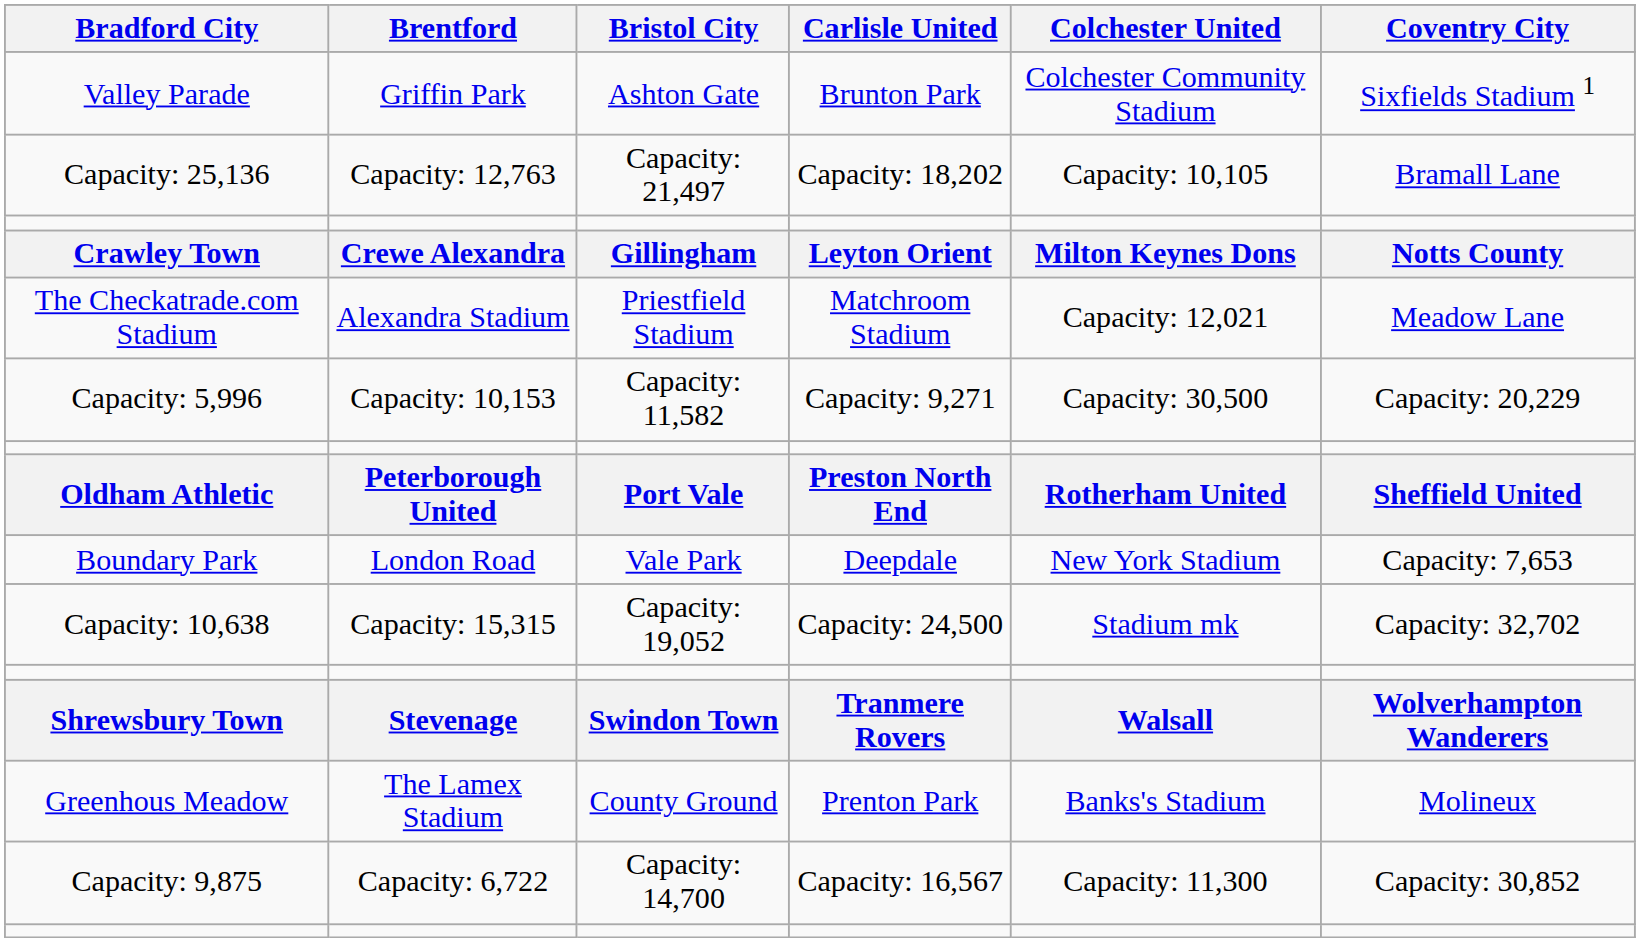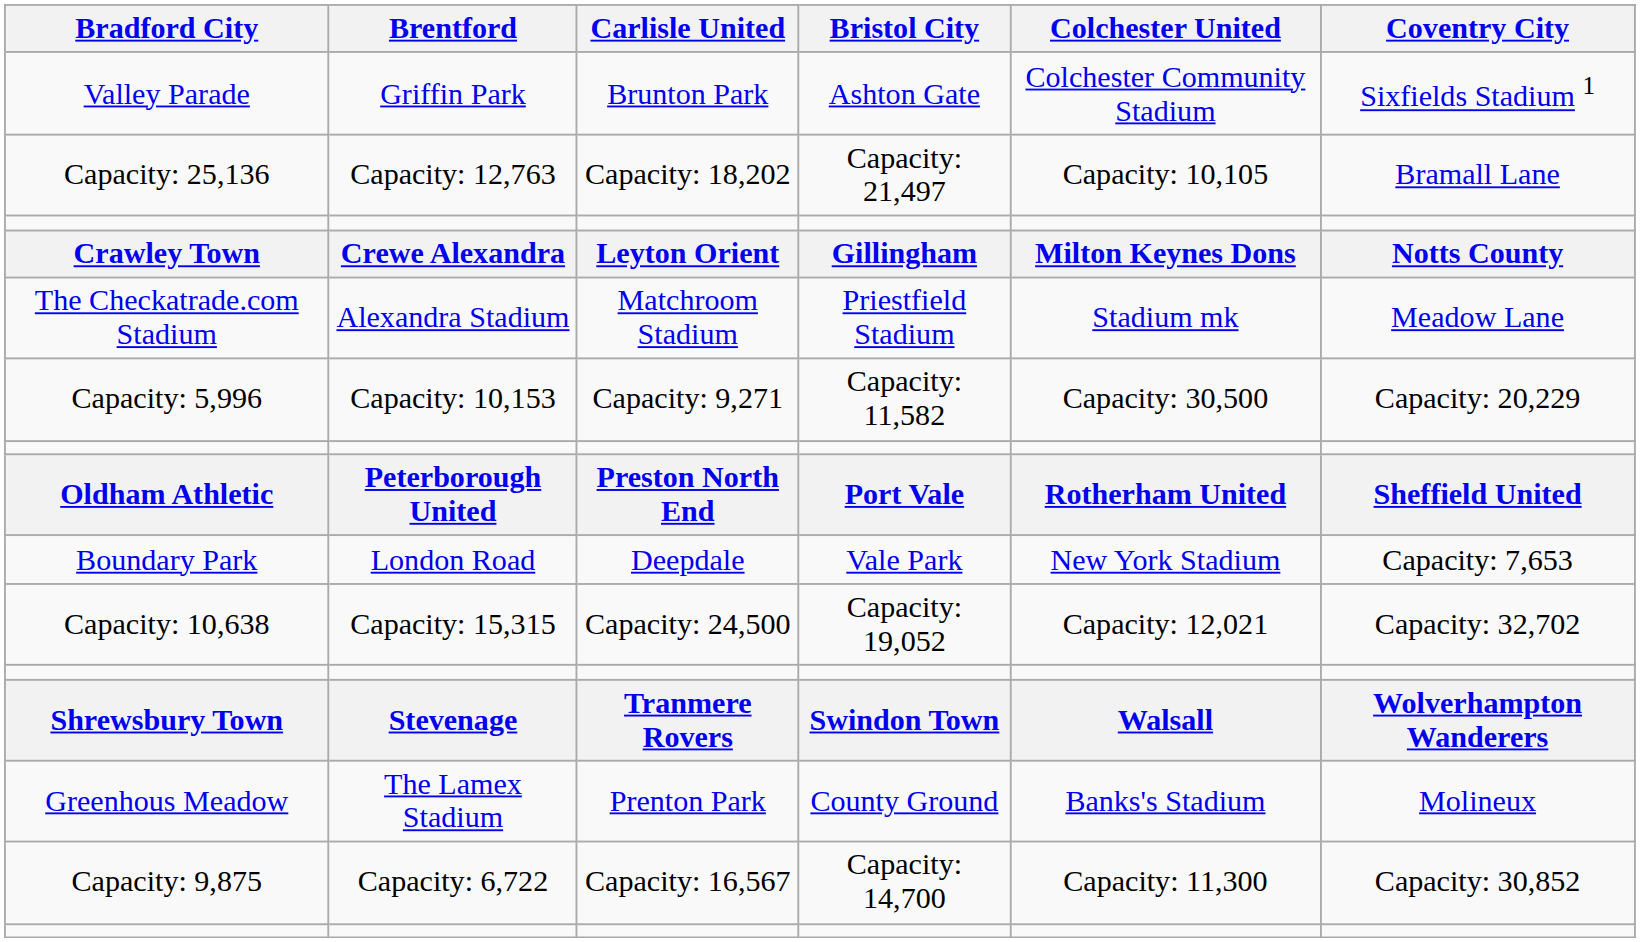 <table class="wikitable" style="text-align:center">
 <tr>
 <th><a href='#'>Bradford City</a></th>
 <th><a href='#'>Brentford</a></th>
+<th><a href='#'>Carlisle United</a></th>
 <th><a href='#'>Bristol City</a></th>
-<th><a href='#'>Carlisle United</a></th>
 <th><a href='#'>Colchester United</a></th>
 <th><a href='#'>Coventry City</a></th>
 </tr>
 <tr>
 <td><a href='#'>Valley Parade</a></td>
 <td><a href='#'>Griffin Park</a></td>
+<td><a href='#'>Brunton Park</a></td>
 <td><a href='#'>Ashton Gate</a></td>
-<td><a href='#'>Brunton Park</a></td>
 <td><a href='#'>Colchester Community Stadium</a></td>
 <td><a href='#'>Sixfields Stadium</a> <sup>1</sup></td>
 </tr>
 <tr>
 <td>Capacity: 25,136</td>
 <td>Capacity: 12,763</td>
+<td>Capacity: 18,202</td>
 <td>Capacity: 21,497</td>
-<td>Capacity: 18,202</td>
 <td>Capacity: 10,105</td>
 <td><a href='#'>Bramall Lane</a></td>
 </tr>
 <tr>
 <td></td>
 <td></td>
 <td></td>
 <td></td>
 <td></td>
 <td></td>
 </tr>
 <tr>
 <th><a href='#'>Crawley Town</a></th>
 <th><a href='#'>Crewe Alexandra</a></th>
+<th><a href='#'>Leyton Orient</a></th>
 <th><a href='#'>Gillingham</a></th>
-<th><a href='#'>Leyton Orient</a></th>
 <th><a href='#'>Milton Keynes Dons</a></th>
 <th><a href='#'>Notts County</a></th>
 </tr>
 <tr>
 <td><a href='#'>The Checkatrade.com Stadium</a></td>
 <td><a href='#'>Alexandra Stadium</a></td>
+<td><a href='#'>Matchroom Stadium</a></td>
 <td><a href='#'>Priestfield Stadium</a></td>
-<td><a href='#'>Matchroom Stadium</a></td>
-<td>Capacity: 12,021</td>
+<td><a href='#'>Stadium mk</a></td>
 <td><a href='#'>Meadow Lane</a></td>
 </tr>
 <tr>
 <td>Capacity: 5,996</td>
 <td>Capacity: 10,153</td>
+<td>Capacity: 9,271</td>
 <td>Capacity: 11,582</td>
-<td>Capacity: 9,271</td>
 <td>Capacity: 30,500</td>
 <td>Capacity: 20,229</td>
 </tr>
 <tr>
 <td></td>
 <td></td>
 <td></td>
 <td></td>
 <td></td>
 <td></td>
 </tr>
 <tr>
 <th><a href='#'>Oldham Athletic</a></th>
 <th><a href='#'>Peterborough United</a></th>
+<th><a href='#'>Preston North End</a></th>
 <th><a href='#'>Port Vale</a></th>
-<th><a href='#'>Preston North End</a></th>
 <th><a href='#'>Rotherham United</a></th>
 <th><a href='#'>Sheffield United</a></th>
 </tr>
 <tr>
 <td><a href='#'>Boundary Park</a></td>
 <td><a href='#'>London Road</a></td>
+<td><a href='#'>Deepdale</a></td>
 <td><a href='#'>Vale Park</a></td>
-<td><a href='#'>Deepdale</a></td>
 <td><a href='#'>New York Stadium</a></td>
 <td>Capacity: 7,653</td>
 </tr>
 <tr>
 <td>Capacity: 10,638</td>
 <td>Capacity: 15,315</td>
+<td>Capacity: 24,500</td>
 <td>Capacity: 19,052</td>
-<td>Capacity: 24,500</td>
-<td><a href='#'>Stadium mk</a></td>
+<td>Capacity: 12,021</td>
 <td>Capacity: 32,702</td>
 </tr>
 <tr>
 <td></td>
 <td></td>
 <td></td>
 <td></td>
 <td></td>
 <td></td>
 </tr>
 <tr>
 <th><a href='#'>Shrewsbury Town</a></th>
 <th><a href='#'>Stevenage</a></th>
+<th><a href='#'>Tranmere Rovers</a></th>
 <th><a href='#'>Swindon Town</a></th>
-<th><a href='#'>Tranmere Rovers</a></th>
 <th><a href='#'>Walsall</a></th>
 <th><a href='#'>Wolverhampton Wanderers</a></th>
 </tr>
 <tr>
 <td><a href='#'>Greenhous Meadow</a></td>
 <td><a href='#'>The Lamex Stadium</a></td>
+<td><a href='#'>Prenton Park</a></td>
 <td><a href='#'>County Ground</a></td>
-<td><a href='#'>Prenton Park</a></td>
 <td><a href='#'>Banks's Stadium</a></td>
 <td><a href='#'>Molineux</a></td>
 </tr>
 <tr>
 <td>Capacity: 9,875</td>
 <td>Capacity: 6,722</td>
+<td>Capacity: 16,567</td>
 <td>Capacity: 14,700</td>
-<td>Capacity: 16,567</td>
 <td>Capacity: 11,300</td>
 <td>Capacity: 30,852</td>
 </tr>
 <tr>
 <td></td>
 <td></td>
 <td></td>
 <td></td>
 <td></td>
 <td></td>
 </tr>
 </table>
